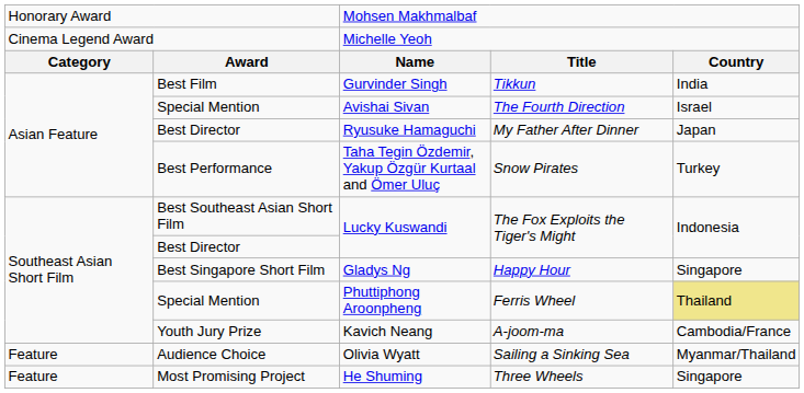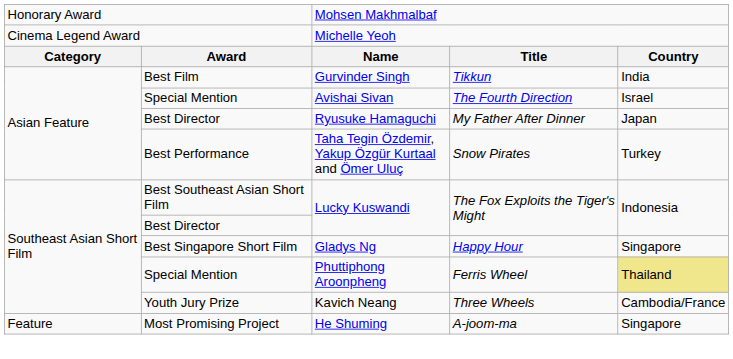 <table class="wikitable" width="100%">
 <tr>
 <td colspan="2">Honorary Award</td>
 <td colspan="3"><a href='#'>Mohsen Makhmalbaf</a></td>
 </tr>
 <tr>
 <td colspan="2">Cinema Legend Award</td>
 <td colspan="3"><a href='#'>Michelle Yeoh</a></td>
 </tr>
 <tr>
 <th width="20%" scope="col">Category</th>
 <th width="25%" scope="col">Award</th>
 <th width="20%" scope="col">Name</th>
 <th width="25%" scope="col">Title</th>
 <th width="10%" scope="col">Country</th>
 </tr>
 <tr>
 <td rowspan="4">Asian Feature</td>
 <td>Best Film</td>
 <td><a href='#'>Gurvinder Singh</a></td>
 <td><em><a href='#'>Tikkun</a></em></td>
 <td>India</td>
 </tr>
 <tr>
 <td>Special Mention</td>
 <td><a href='#'>Avishai Sivan</a></td>
 <td><em><a href='#'>The Fourth Direction</a></em></td>
 <td>Israel</td>
 </tr>
 <tr>
 <td>Best Director</td>
 <td><a href='#'>Ryusuke Hamaguchi</a></td>
 <td><em>My Father After Dinner</em></td>
 <td>Japan</td>
 </tr>
 <tr>
 <td>Best Performance</td>
 <td><a href='#'>Taha Tegin Özdemir</a>, <a href='#'>Yakup Özgür Kurtaal</a> and <a href='#'>Ömer Uluç</a></td>
 <td><em>Snow Pirates</em></td>
 <td>Turkey</td>
 </tr>
 <tr>
 <td rowspan="5">Southeast Asian Short Film</td>
 <td>Best Southeast Asian Short Film</td>
 <td rowspan="2"><a href='#'>Lucky Kuswandi</a></td>
 <td rowspan="2"><em>The Fox Exploits the Tiger's Might</em></td>
 <td rowspan="2">Indonesia</td>
 </tr>
 <tr>
 <td>Best Director</td>
 </tr>
 <tr>
 <td>Best Singapore Short Film</td>
 <td><a href='#'>Gladys Ng</a></td>
 <td><em><a href='#'>Happy Hour</a></em></td>
 <td>Singapore</td>
 </tr>
 <tr>
 <td>Special Mention</td>
 <td><a href='#'>Phuttiphong Aroonpheng</a></td>
 <td><em>Ferris Wheel</em></td>
 <td style="background: khaki;">Thailand</td>
 </tr>
 <tr>
 <td>Youth Jury Prize</td>
 <td>Kavich Neang</td>
-<td><em>A-joom-ma</em></td>
+<td><em>Three Wheels</em></td>
 <td>Cambodia/France</td>
-</tr>
-<tr>
-<td>Feature</td>
-<td>Audience Choice</td>
-<td>Olivia Wyatt</td>
-<td><em>Sailing a Sinking Sea</em></td>
-<td>Myanmar/Thailand</td>
 </tr>
 <tr>
 <td>Feature</td>
 <td>Most Promising Project</td>
 <td><a href='#'>He Shuming</a></td>
-<td><em>Three Wheels</em></td>
+<td><em>A-joom-ma</em></td>
 <td>Singapore</td>
 </tr>
 </table>
